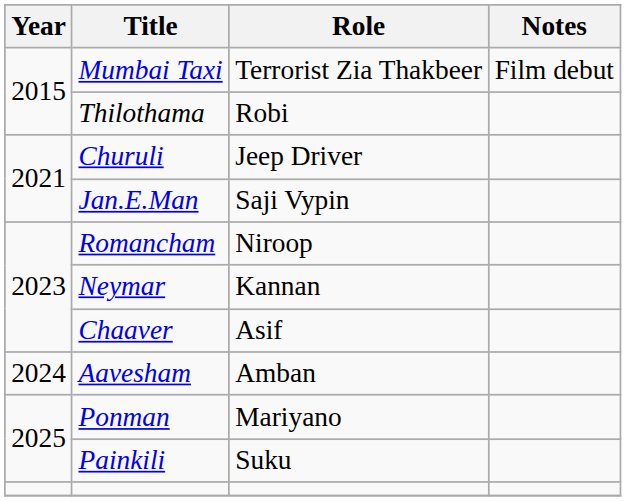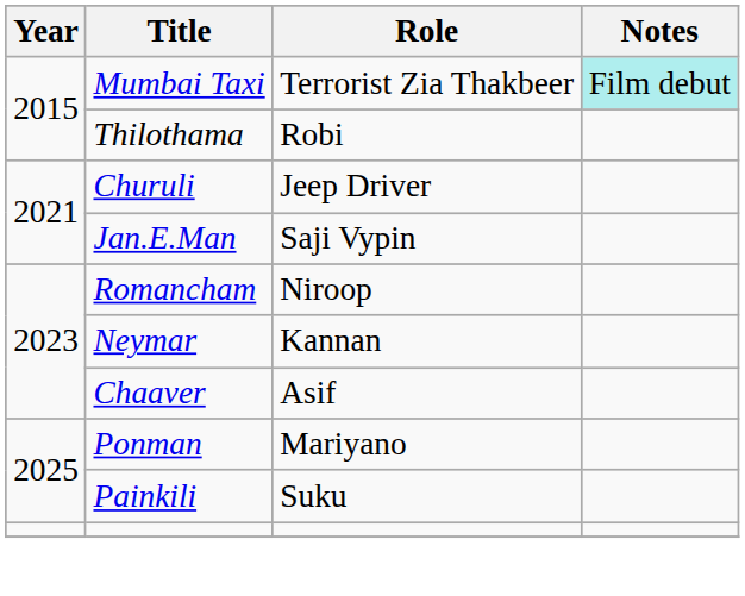 <table class="wikitable sortable">
 <tr>
 <th scope="col">Year</th>
 <th scope="col">Title</th>
 <th scope="col">Role</th>
 <th scope="col" class="unsortable">Notes</th>
 </tr>
 <tr>
 <td rowspan=2>2015</td>
 <td><em><a href='#'>Mumbai Taxi</a></em></td>
 <td>Terrorist Zia Thakbeer</td>
-<td>Film debut</td>
+<td style="background: paleturquoise;">Film debut</td>
 </tr>
 <tr>
 <td><em>Thilothama</em></td>
 <td>Robi</td>
 <td></td>
 </tr>
 <tr>
 <td rowspan=2>2021</td>
 <td><em><a href='#'>Churuli</a></em></td>
 <td>Jeep Driver</td>
 <td></td>
 </tr>
 <tr>
 <td><em><a href='#'>Jan.E.Man</a></em></td>
 <td>Saji Vypin</td>
 <td></td>
 </tr>
 <tr>
 <td rowspan=3>2023</td>
 <td><em><a href='#'>Romancham</a></em></td>
 <td>Niroop</td>
 <td></td>
 </tr>
 <tr>
 <td><em><a href='#'>Neymar</a></em></td>
 <td>Kannan</td>
 <td></td>
 </tr>
 <tr>
 <td><em><a href='#'>Chaaver</a></em></td>
 <td>Asif</td>
 <td></td>
 </tr>
 <tr>
-<td>2024</td>
-<td><em><a href='#'>Aavesham</a></em></td>
-<td>Amban</td>
-<td></td>
-</tr>
-<tr>
 <td rowspan=2>2025</td>
 <td><em><a href='#'>Ponman</a></em></td>
 <td>Mariyano</td>
 <td></td>
 </tr>
 <tr>
 <td><em><a href='#'>Painkili</a></em></td>
 <td>Suku</td>
 <td></td>
 </tr>
 <tr>
 <td></td>
 <td></td>
 <td></td>
 <td></td>
 </tr>
 <tr>
 </tr>
 </table>
